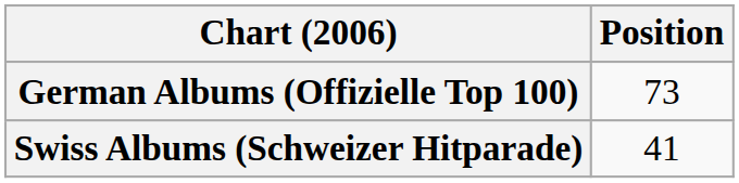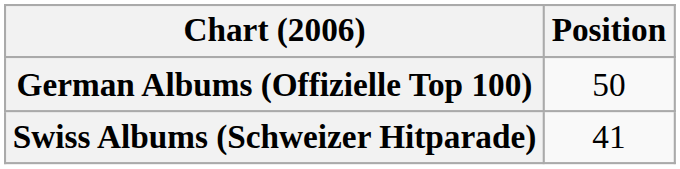 <table class="wikitable sortable plainrowheaders" style="text-align:center">
 <tr>
 <th scope="col">Chart (2006)</th>
 <th scope="col">Position</th>
 </tr>
 <tr>
 <th scope="row">German Albums (Offizielle Top 100)</th>
-<td>73</td>
+<td>50</td>
 </tr>
 <tr>
 <th scope="row">Swiss Albums (Schweizer Hitparade)</th>
 <td>41</td>
 </tr>
 </table>
